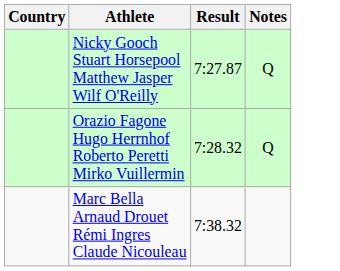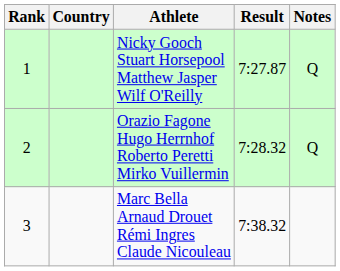 <table class="wikitable" style="text-align:center">
 <tr>
+<th>Rank</th>
 <th>Country</th>
 <th>Athlete</th>
 <th>Result</th>
 <th>Notes</th>
 </tr>
 <tr bgcolor=ccffcc>
+<td>1</td>
 <td align=left></td>
 <td align=left><a href='#'>Nicky Gooch</a> <br> <a href='#'>Stuart Horsepool</a> <br> <a href='#'>Matthew Jasper</a> <br> <a href='#'>Wilf O'Reilly</a></td>
 <td>7:27.87</td>
 <td>Q</td>
 </tr>
 <tr bgcolor=ccffcc>
+<td>2</td>
 <td align=left></td>
 <td align=left><a href='#'>Orazio Fagone</a> <br> <a href='#'>Hugo Herrnhof</a> <br> <a href='#'>Roberto Peretti</a> <br> <a href='#'>Mirko Vuillermin</a></td>
 <td>7:28.32</td>
 <td>Q</td>
 </tr>
 <tr>
+<td>3</td>
 <td align=left></td>
 <td align=left><a href='#'>Marc Bella</a> <br> <a href='#'>Arnaud Drouet</a> <br> <a href='#'>Rémi Ingres</a> <br> <a href='#'>Claude Nicouleau</a></td>
 <td>7:38.32</td>
 <td></td>
 </tr>
 </table>
